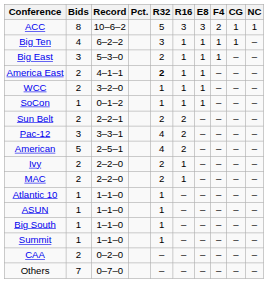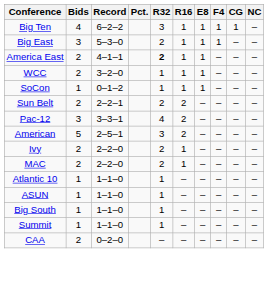 <table class="wikitable sortable plainrowheaders" style="text-align:center;">
 <tr>
 <th scope="col">Conference</th>
 <th scope="col" data-sort-type="number">Bids</th>
 <th scope="col">Record</th>
 <th scope="col" data-sort-type="number">Pct.</th>
 <th scope="col" data-sort-type="number">R32</th>
 <th scope="col" data-sort-type="number">R16</th>
 <th scope="col" data-sort-type="number">E8</th>
 <th scope="col" data-sort-type="number">F4</th>
 <th scope="col" data-sort-type="number">CG</th>
 <th scope="col" data-sort-type="number">NC</th>
-</tr>
-<tr>
-<td><a href='#'>ACC</a></td>
-<td>8</td>
-<td>10–6–2</td>
-<td></td>
-<td>5</td>
-<td>3</td>
-<td>3</td>
-<td>2</td>
-<td>1</td>
-<td>1</td>
 </tr>
 <tr>
 <td><a href='#'>Big Ten</a></td>
 <td>4</td>
 <td>6–2–2</td>
 <td></td>
 <td>3</td>
 <td>1</td>
 <td>1</td>
 <td>1</td>
 <td>1</td>
 <td data-sort-value="-1">–</td>
 </tr>
 <tr>
 <td><a href='#'>Big East</a></td>
 <td>3</td>
 <td>5–3–0</td>
 <td></td>
 <td>2</td>
 <td>1</td>
 <td>1</td>
 <td>1</td>
 <td data-sort-value="-1">–</td>
 <td data-sort-value="-1">–</td>
 </tr>
 <tr>
 <td><a href='#'>America East</a></td>
 <td>2</td>
 <td>4–1–1</td>
 <td></td>
 <td><strong>2</strong></td>
 <td>1</td>
 <td>1</td>
 <td data-sort-value="-1">–</td>
 <td data-sort-value="-1">–</td>
 <td data-sort-value="-1">–</td>
 </tr>
 <tr>
 <td><a href='#'>WCC</a></td>
 <td>2</td>
 <td>3–2–0</td>
 <td></td>
 <td>1</td>
 <td>1</td>
 <td>1</td>
 <td data-sort-value="-1">–</td>
 <td data-sort-value="-1">–</td>
 <td data-sort-value="-1">–</td>
 </tr>
 <tr>
 <td><a href='#'>SoCon</a></td>
 <td>1</td>
 <td>0–1–2</td>
 <td></td>
 <td>1</td>
 <td>1</td>
 <td>1</td>
 <td data-sort-value="-1">–</td>
 <td data-sort-value="-1">–</td>
 <td data-sort-value="-1">–</td>
 </tr>
 <tr>
 <td><a href='#'>Sun Belt</a></td>
 <td>2</td>
 <td>2–2–1</td>
 <td></td>
 <td>2</td>
 <td>2</td>
 <td data-sort-value="-1">–</td>
 <td data-sort-value="-1">–</td>
 <td data-sort-value="-1">–</td>
 <td data-sort-value="-1">–</td>
 </tr>
 <tr>
 <td><a href='#'>Pac-12</a></td>
 <td>3</td>
 <td>3–3–1</td>
 <td></td>
 <td>4</td>
 <td>2</td>
 <td data-sort-value="-1">–</td>
 <td data-sort-value="-1">–</td>
 <td data-sort-value="-1">–</td>
 <td data-sort-value="-1">–</td>
 </tr>
 <tr>
 <td><a href='#'>American</a></td>
 <td>5</td>
 <td>2–5–1</td>
 <td></td>
-<td>4</td>
+<td>3</td>
 <td>2</td>
 <td data-sort-value="-1">–</td>
 <td data-sort-value="-1">–</td>
 <td data-sort-value="-1">–</td>
 <td data-sort-value="-1">–</td>
 </tr>
 <tr>
 <td><a href='#'>Ivy</a></td>
 <td>2</td>
 <td>2–2–0</td>
 <td></td>
 <td>2</td>
 <td>1</td>
 <td data-sort-value="-1">–</td>
 <td data-sort-value="-1">–</td>
 <td data-sort-value="-1">–</td>
 <td data-sort-value="-1">–</td>
 </tr>
 <tr>
 <td><a href='#'>MAC</a></td>
 <td>2</td>
 <td>2–2–0</td>
 <td></td>
 <td>2</td>
 <td>1</td>
 <td data-sort-value="-1">–</td>
 <td data-sort-value="-1">–</td>
 <td data-sort-value="-1">–</td>
 <td data-sort-value="-1">–</td>
 </tr>
 <tr>
 <td><a href='#'>Atlantic 10</a></td>
 <td>1</td>
 <td>1–1–0</td>
 <td></td>
 <td>1</td>
 <td data-sort-value="-1">–</td>
 <td data-sort-value="-1">–</td>
 <td data-sort-value="-1">–</td>
 <td data-sort-value="-1">–</td>
 <td data-sort-value="-1">–</td>
 </tr>
 <tr>
 <td><a href='#'>ASUN</a></td>
 <td>1</td>
 <td>1–1–0</td>
 <td></td>
 <td>1</td>
 <td data-sort-value="-1">–</td>
 <td data-sort-value="-1">–</td>
 <td data-sort-value="-1">–</td>
 <td data-sort-value="-1">–</td>
 <td data-sort-value="-1">–</td>
 </tr>
 <tr>
 <td><a href='#'>Big South</a></td>
 <td>1</td>
 <td>1–1–0</td>
 <td></td>
 <td>1</td>
 <td data-sort-value="-1">–</td>
 <td data-sort-value="-1">–</td>
 <td data-sort-value="-1">–</td>
 <td data-sort-value="-1">–</td>
 <td data-sort-value="-1">–</td>
 </tr>
 <tr>
 <td><a href='#'>Summit</a></td>
 <td>1</td>
 <td>1–1–0</td>
 <td></td>
 <td>1</td>
 <td data-sort-value="-1">–</td>
 <td data-sort-value="-1">–</td>
 <td data-sort-value="-1">–</td>
 <td data-sort-value="-1">–</td>
 <td data-sort-value="-1">–</td>
 </tr>
 <tr>
 <td><a href='#'>CAA</a></td>
 <td>2</td>
 <td>0–2–0</td>
 <td></td>
 <td data-sort-value="-1">–</td>
 <td data-sort-value="-1">–</td>
 <td data-sort-value="-1">–</td>
 <td data-sort-value="-1">–</td>
 <td data-sort-value="-1">–</td>
 <td data-sort-value="-1">–</td>
 </tr>
-<tr>
-<td>Others</td>
-<td>7</td>
-<td>0–7–0</td>
-<td></td>
-<td data-sort-value="-1">–</td>
-<td data-sort-value="-1">–</td>
-<td data-sort-value="-1">–</td>
-<td data-sort-value="-1">–</td>
-<td data-sort-value="-1">–</td>
-<td data-sort-value="-1">–</td>
-</tr>
 </table>
